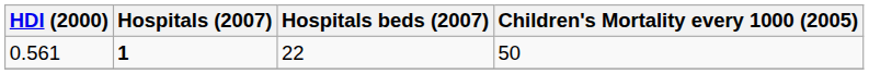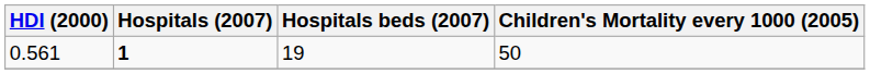 <table class="wikitable" border="1">
 <tr>
 <th><a href='#'>HDI</a> (2000)</th>
 <th>Hospitals (2007)</th>
 <th>Hospitals beds (2007)</th>
 <th>Children's Mortality every 1000 (2005)</th>
 </tr>
 <tr>
 <td>0.561</td>
 <td><strong>1</strong></td>
-<td>22</td>
+<td>19</td>
 <td>50</td>
 </tr>
 <tr>
 </tr>
 </table>
